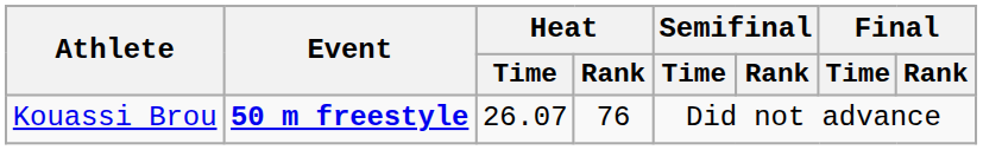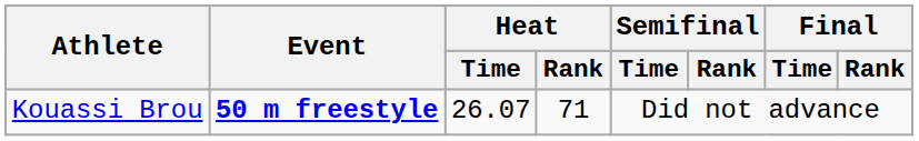 <table class=wikitable style="font-size:90%">
 <tr>
 <th rowspan="2">Athlete</th>
 <th rowspan="2">Event</th>
 <th colspan="2">Heat</th>
 <th colspan="2">Semifinal</th>
 <th colspan="2">Final</th>
 </tr>
 <tr style="font-size:95%">
 <th>Time</th>
 <th>Rank</th>
 <th>Time</th>
 <th>Rank</th>
 <th>Time</th>
 <th>Rank</th>
 </tr>
 <tr align=center>
 <td align=left><a href='#'>Kouassi Brou</a></td>
 <td align=left><strong><a href='#'>50 m freestyle</a></strong></td>
 <td>26.07</td>
-<td>76</td>
+<td>71</td>
 <td colspan=4>Did not advance</td>
 </tr>
 </table>
